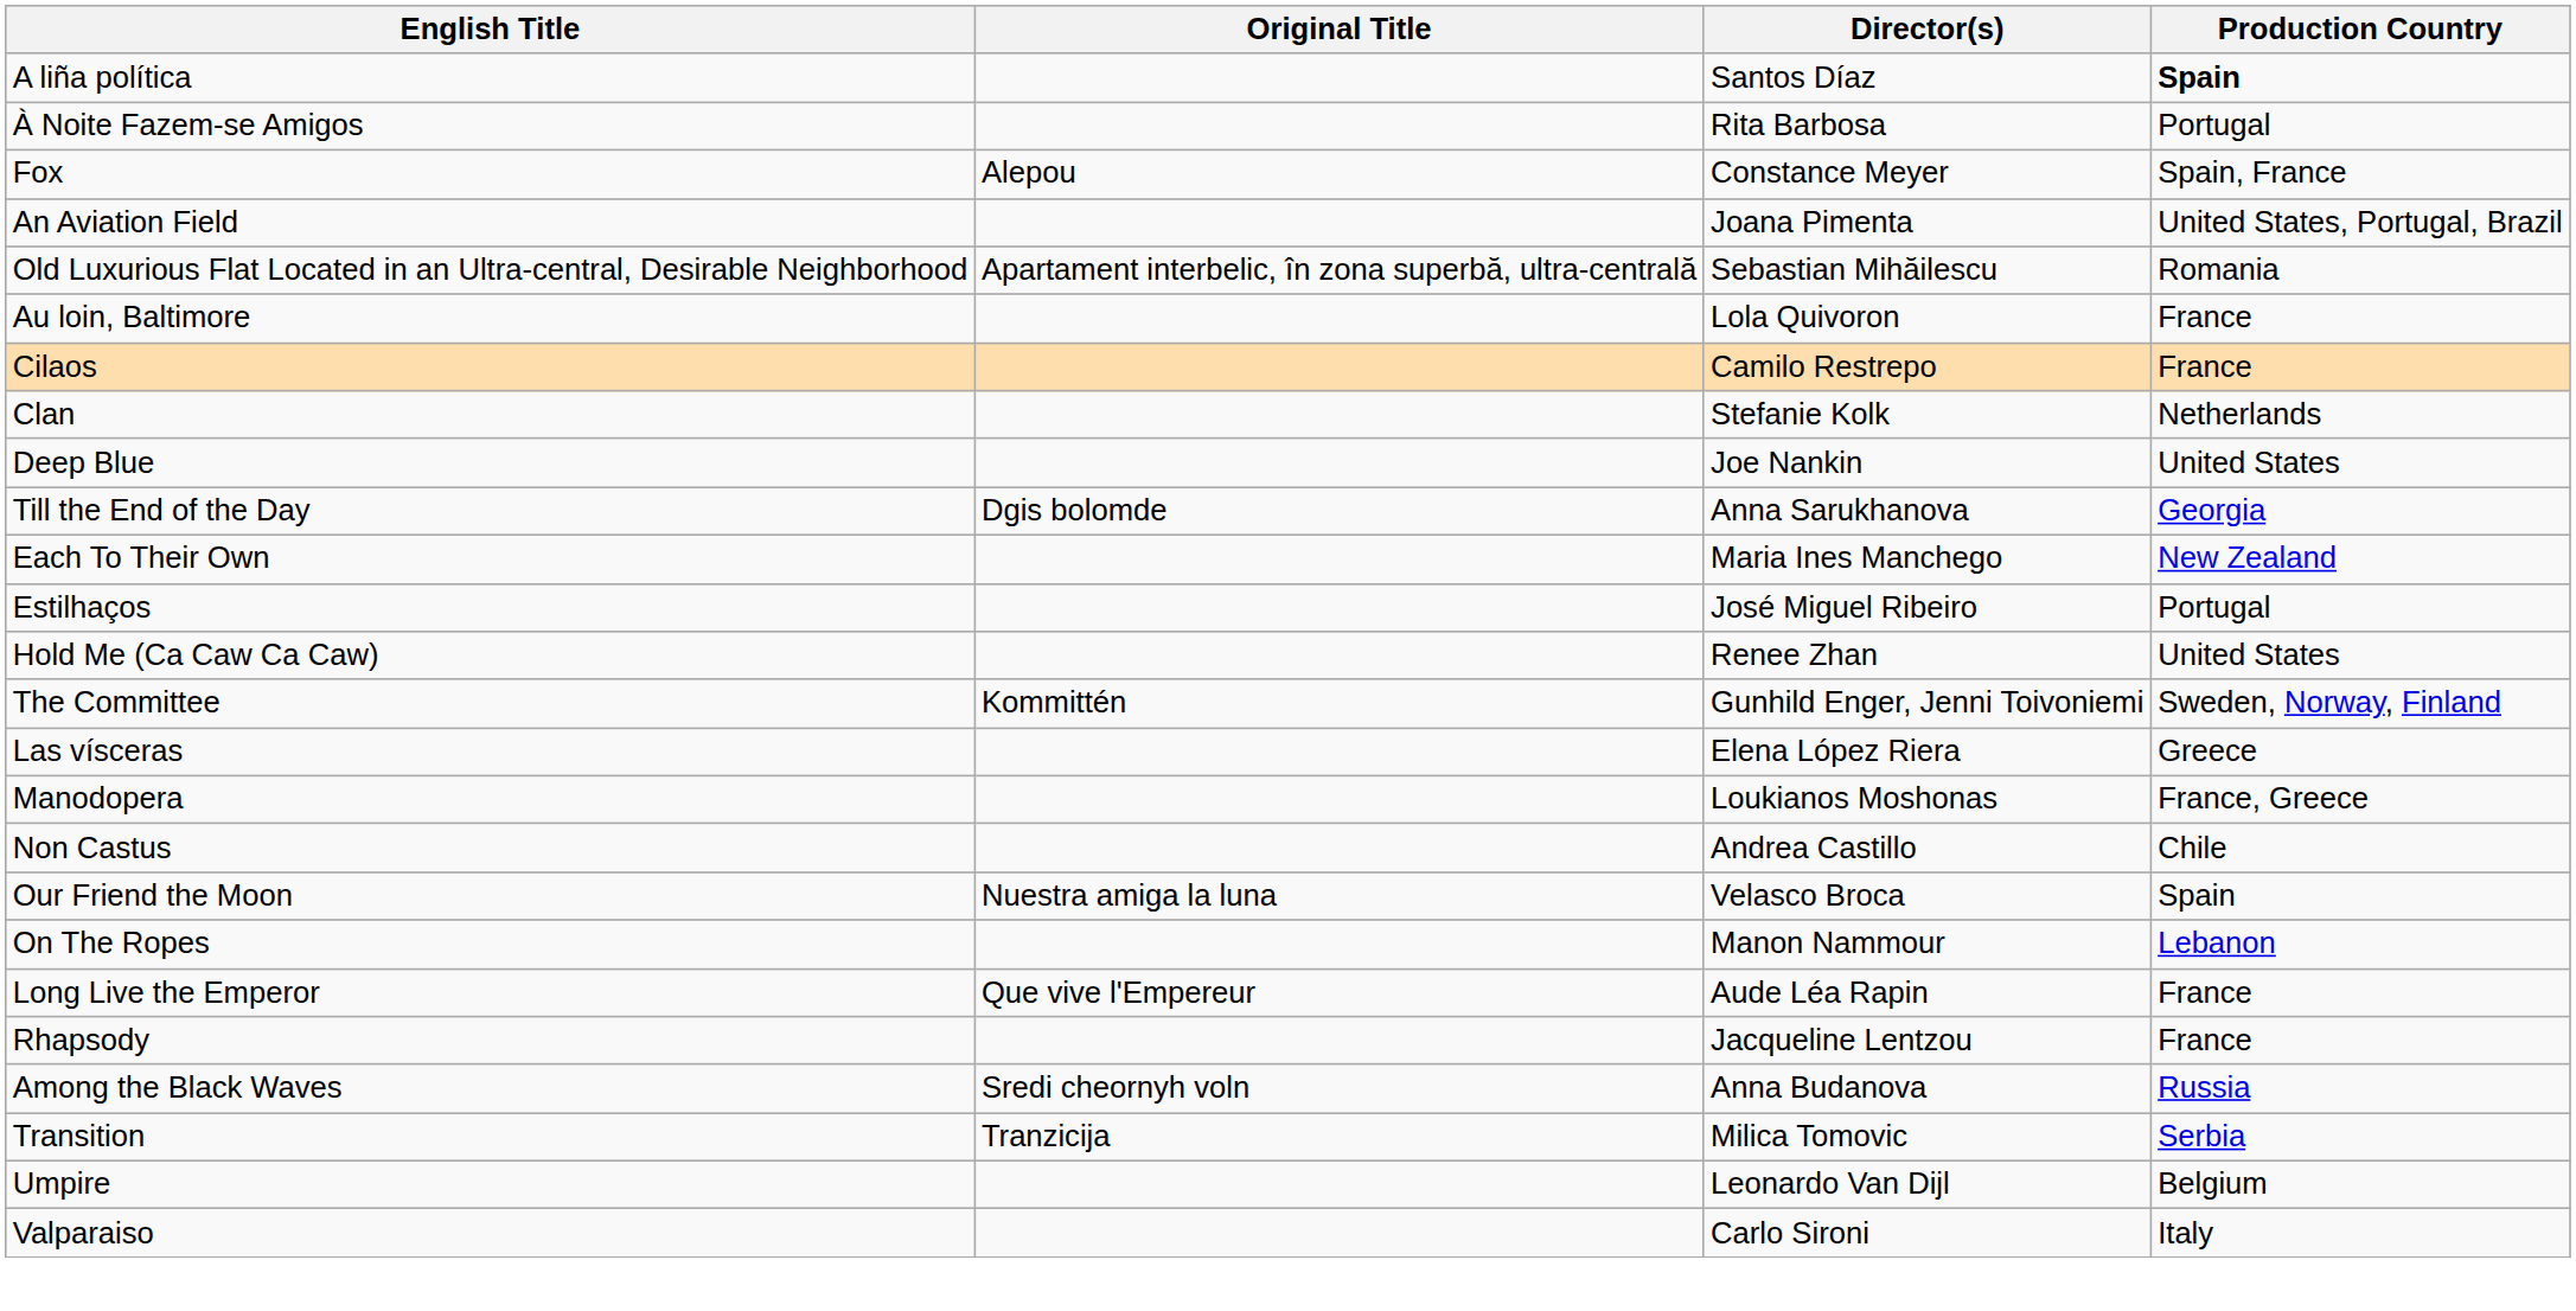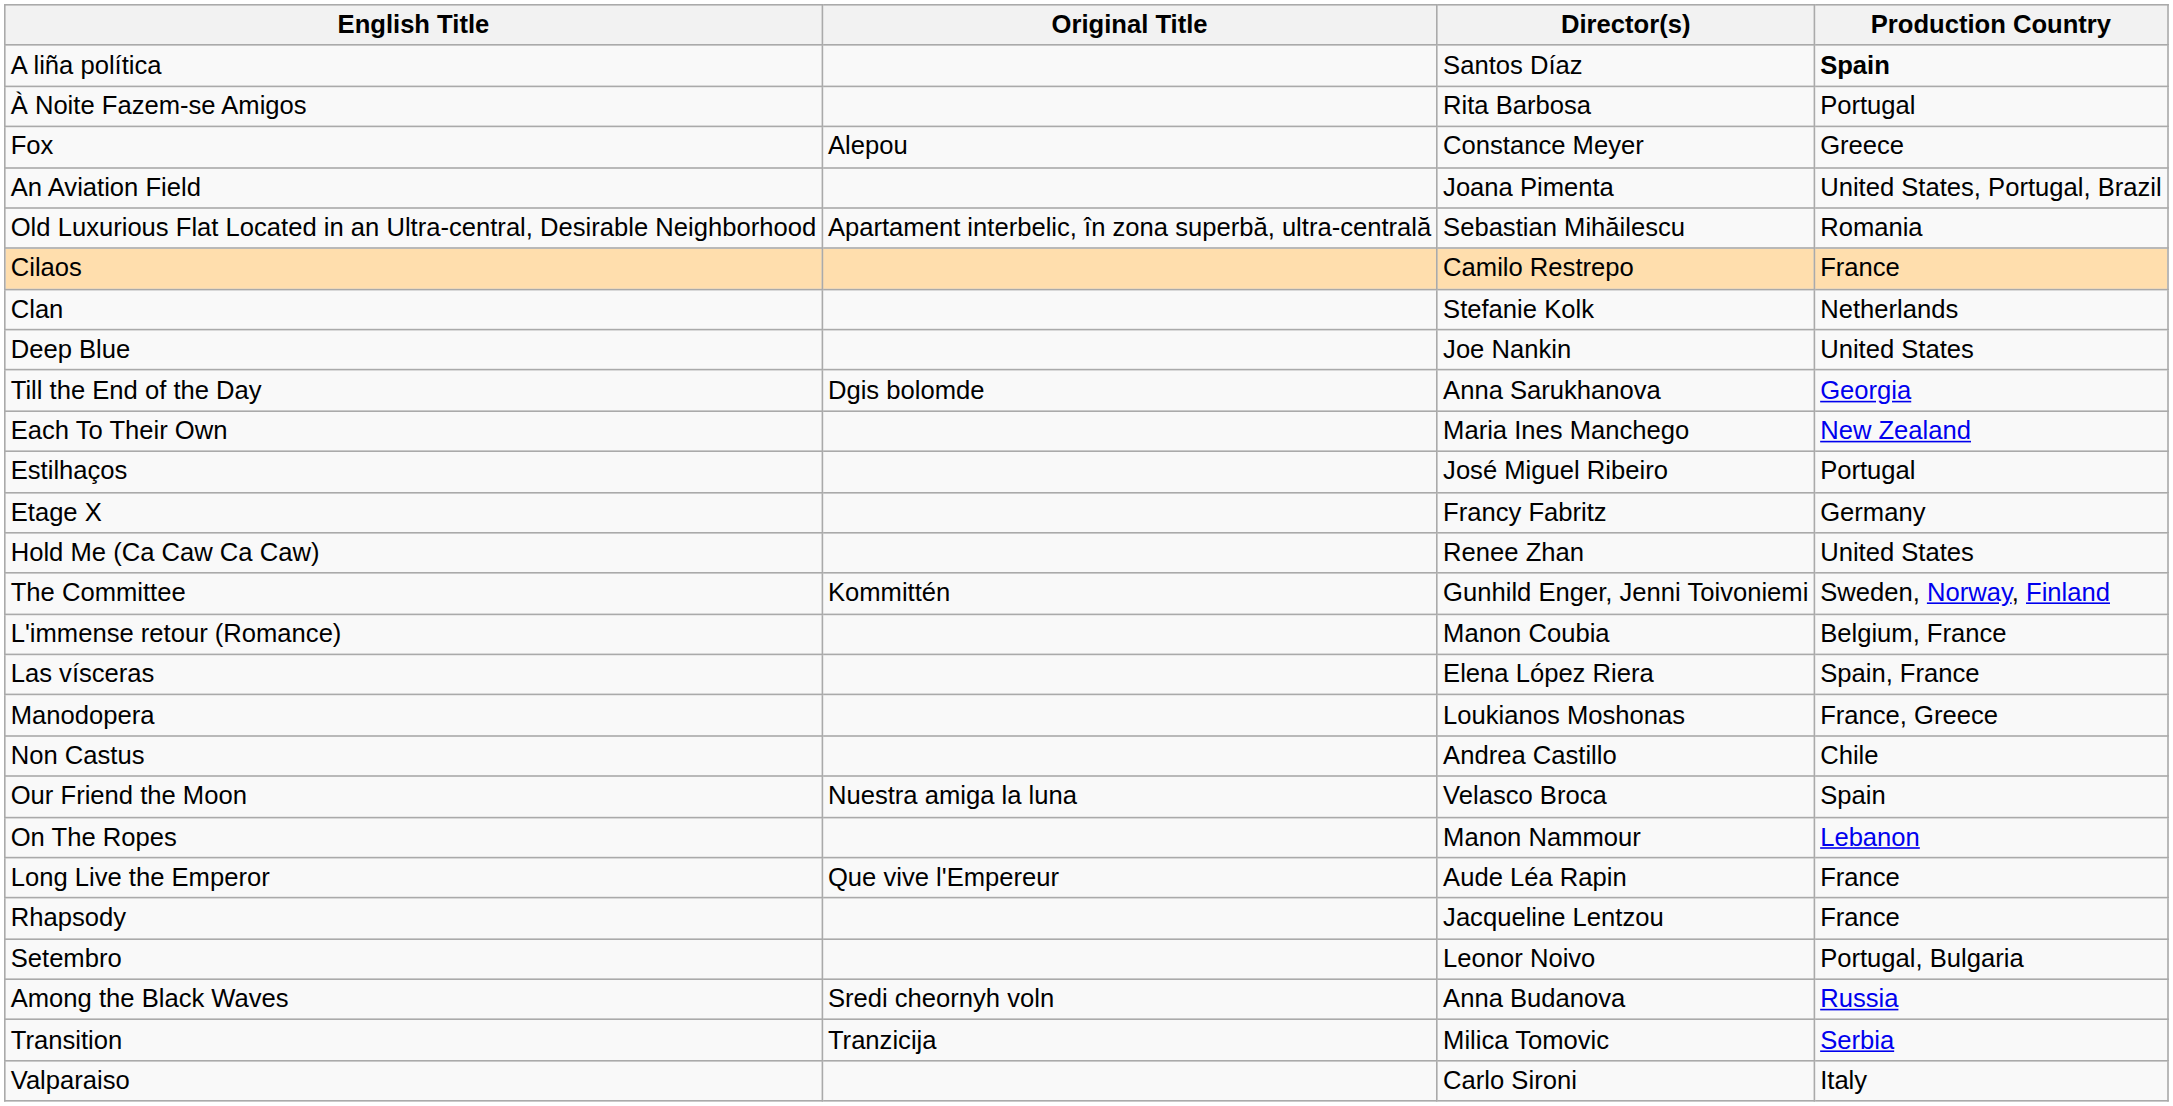 <table class="wikitable">
 <tr>
 <th>English Title</th>
 <th>Original Title</th>
 <th>Director(s)</th>
 <th>Production Country</th>
 </tr>
 <tr>
 <td>A liña política</td>
 <td></td>
 <td>Santos Díaz</td>
 <td><strong>Spain</strong></td>
 </tr>
 <tr>
 <td>À Noite Fazem-se Amigos</td>
 <td></td>
 <td>Rita Barbosa</td>
 <td>Portugal</td>
 </tr>
 <tr>
 <td>Fox</td>
 <td>Alepou</td>
 <td>Constance Meyer</td>
-<td>Spain, France</td>
+<td>Greece</td>
 </tr>
 <tr>
 <td>An Aviation Field</td>
 <td></td>
 <td>Joana Pimenta</td>
 <td>United States, Portugal, Brazil</td>
 </tr>
 <tr>
 <td>Old Luxurious Flat Located in an  Ultra-central, Desirable Neighborhood</td>
 <td>Apartament interbelic, în zona superbă, ultra-centrală</td>
 <td>Sebastian Mihăilescu</td>
 <td>Romania</td>
-</tr>
-<tr>
-<td>Au loin, Baltimore</td>
-<td></td>
-<td>Lola Quivoron</td>
-<td>France</td>
 </tr>
 <tr style="background:#FFDEAD;">
 <td>Cilaos</td>
 <td></td>
 <td>Camilo Restrepo</td>
 <td>France</td>
 </tr>
 <tr>
 <td>Clan</td>
 <td></td>
 <td>Stefanie Kolk</td>
 <td>Netherlands</td>
 </tr>
 <tr>
 <td>Deep Blue</td>
 <td></td>
 <td>Joe Nankin</td>
 <td>United States</td>
 </tr>
 <tr>
 <td>Till the End of the Day</td>
 <td>Dgis bolomde</td>
 <td>Anna Sarukhanova</td>
 <td><a href='#'>Georgia</a></td>
 </tr>
 <tr>
 <td>Each To Their Own</td>
 <td></td>
 <td>Maria Ines Manchego</td>
 <td><a href='#'>New Zealand</a></td>
 </tr>
 <tr>
 <td>Estilhaços</td>
 <td></td>
 <td>José Miguel Ribeiro</td>
 <td>Portugal</td>
 </tr>
 <tr>
+<td>Etage X</td>
+<td></td>
+<td>Francy Fabritz</td>
+<td>Germany</td>
+</tr>
+<tr>
 <td>Hold Me (Ca Caw Ca Caw)</td>
 <td></td>
 <td>Renee Zhan</td>
 <td>United States</td>
 </tr>
 <tr>
 <td>The Committee</td>
 <td>Kommittén</td>
 <td>Gunhild Enger, Jenni Toivoniemi</td>
 <td>Sweden, <a href='#'>Norway</a>, <a href='#'>Finland</a></td>
 </tr>
 <tr>
+<td>L'immense retour (Romance)</td>
+<td></td>
+<td>Manon Coubia</td>
+<td>Belgium, France</td>
+</tr>
+<tr>
 <td>Las vísceras</td>
 <td></td>
 <td>Elena López Riera</td>
-<td>Greece</td>
+<td>Spain, France</td>
 </tr>
 <tr>
 <td>Manodopera</td>
 <td></td>
 <td>Loukianos Moshonas</td>
 <td>France, Greece</td>
 </tr>
 <tr>
 <td>Non Castus</td>
 <td></td>
 <td>Andrea Castillo</td>
 <td>Chile</td>
 </tr>
 <tr>
 <td>Our Friend the Moon</td>
 <td>Nuestra amiga la luna</td>
 <td>Velasco Broca</td>
 <td>Spain</td>
 </tr>
 <tr>
 <td>On The Ropes</td>
 <td></td>
 <td>Manon Nammour</td>
 <td><a href='#'>Lebanon</a></td>
 </tr>
 <tr>
 <td>Long Live the Emperor</td>
 <td>Que vive l'Empereur</td>
 <td>Aude Léa Rapin</td>
 <td>France</td>
 </tr>
 <tr>
 <td>Rhapsody</td>
 <td></td>
 <td>Jacqueline Lentzou</td>
 <td>France</td>
 </tr>
 <tr>
+<td>Setembro</td>
+<td></td>
+<td>Leonor Noivo</td>
+<td>Portugal, Bulgaria</td>
+</tr>
+<tr>
 <td>Among the Black Waves</td>
 <td>Sredi cheornyh voln</td>
 <td>Anna Budanova</td>
 <td><a href='#'>Russia</a></td>
 </tr>
 <tr>
 <td>Transition</td>
 <td>Tranzicija</td>
 <td>Milica Tomovic</td>
 <td><a href='#'>Serbia</a></td>
 </tr>
 <tr>
-<td>Umpire</td>
-<td></td>
-<td>Leonardo Van Dijl</td>
-<td>Belgium</td>
-</tr>
-<tr>
 <td>Valparaiso</td>
 <td></td>
 <td>Carlo Sironi</td>
 <td>Italy</td>
 </tr>
 </table>
